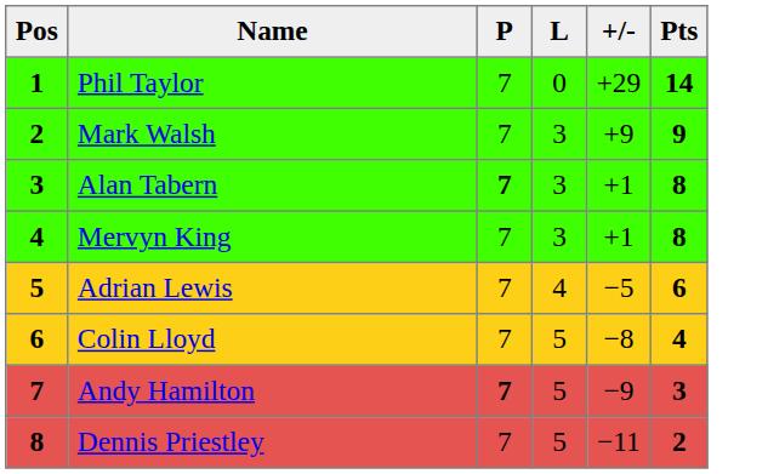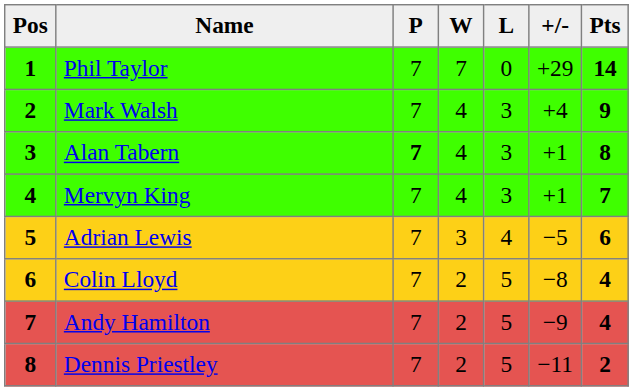 <table style=border-collapse:collapse border=1 cellspacing=0 cellpadding=5>
 <tr align=center bgcolor=#efefef>
 <th width=20>Pos</th>
 <th width=220>Name</th>
 <th width=20>P</th>
+<th width=20>W</th>
 <th width=20>L</th>
 <th width=20>+/-</th>
 <th width=20>Pts</th>
 </tr>
 <tr align=center bgcolor="#3FFF00">
 <td><strong>1</strong></td>
 <td align="left"> <a href='#'>Phil Taylor</a></td>
+<td>7</td>
 <td>7</td>
 <td>0</td>
 <td>+29</td>
 <td><strong>14</strong></td>
 </tr>
 <tr align=center bgcolor="#3FFF00">
 <td><strong>2</strong></td>
 <td align="left"> <a href='#'>Mark Walsh</a></td>
 <td>7</td>
+<td>4</td>
 <td>3</td>
-<td>+9</td>
+<td>+4</td>
 <td><strong>9</strong></td>
 </tr>
 <tr align=center bgcolor="#3FFF00">
 <td><strong>3</strong></td>
 <td align="left"> <a href='#'>Alan Tabern</a></td>
 <td><strong>7</strong></td>
+<td>4</td>
 <td>3</td>
 <td>+1</td>
 <td><strong>8</strong></td>
 </tr>
 <tr align=center bgcolor="#3FFF00">
 <td><strong>4</strong></td>
 <td align="left"> <a href='#'>Mervyn King</a></td>
 <td>7</td>
+<td>4</td>
 <td>3</td>
 <td>+1</td>
-<td><strong>8</strong></td>
+<td><strong>7</strong></td>
 </tr>
 <tr align=center bgcolor="#FDD017">
 <td><strong>5</strong></td>
 <td align="left"> <a href='#'>Adrian Lewis</a></td>
 <td>7</td>
+<td>3</td>
 <td>4</td>
 <td>−5</td>
 <td><strong>6</strong></td>
 </tr>
 <tr align=center bgcolor="#FDD017">
 <td><strong>6</strong></td>
 <td align="left"> <a href='#'>Colin Lloyd</a></td>
 <td>7</td>
+<td>2</td>
 <td>5</td>
 <td>−8</td>
 <td><strong>4</strong></td>
 </tr>
 <tr align=center bgcolor="#E55451">
 <td><strong>7</strong></td>
 <td align="left"> <a href='#'>Andy Hamilton</a></td>
-<td><strong>7</strong></td>
+<td>7</td>
+<td>2</td>
 <td>5</td>
 <td>−9</td>
-<td><strong>3</strong></td>
+<td><strong>4</strong></td>
 </tr>
 <tr align=center bgcolor="#E55451">
 <td><strong>8</strong></td>
 <td align="left"> <a href='#'>Dennis Priestley</a></td>
 <td>7</td>
+<td>2</td>
 <td>5</td>
 <td>−11</td>
 <td><strong>2</strong></td>
 </tr>
 </table>
